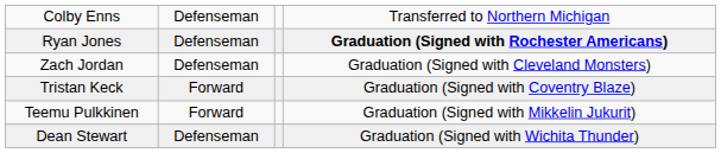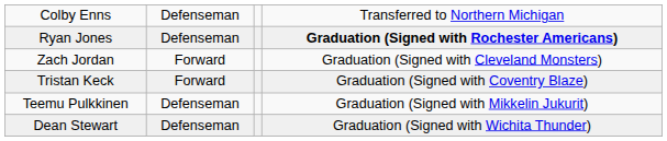 <table class="wikitable" width="60%">
 <tr align="center" bgcolor="">
 <td>Colby Enns</td>
 <td>Defenseman</td>
 <td></td>
 <td>Transferred to <a href='#'>Northern Michigan</a></td>
 </tr>
 <tr align="center" bgcolor="f0f0f0">
 <td>Ryan Jones</td>
 <td>Defenseman</td>
 <td></td>
 <td><strong>Graduation (Signed with <a href='#'>Rochester Americans</a>)</strong></td>
 </tr>
 <tr align="center" bgcolor="">
 <td>Zach Jordan</td>
-<td>Defenseman</td>
+<td>Forward</td>
 <td></td>
 <td>Graduation (Signed with <a href='#'>Cleveland Monsters</a>)</td>
 </tr>
 <tr align="center" bgcolor="f0f0f0">
 <td>Tristan Keck</td>
 <td>Forward</td>
 <td></td>
 <td>Graduation (Signed with <a href='#'>Coventry Blaze</a>)</td>
 </tr>
 <tr align="center" bgcolor="">
 <td>Teemu Pulkkinen</td>
-<td>Forward</td>
+<td>Defenseman</td>
 <td></td>
 <td>Graduation (Signed with <a href='#'>Mikkelin Jukurit</a>)</td>
 </tr>
 <tr align="center" bgcolor="f0f0f0">
 <td>Dean Stewart</td>
 <td>Defenseman</td>
 <td></td>
 <td>Graduation (Signed with <a href='#'>Wichita Thunder</a>)</td>
 </tr>
 </table>
